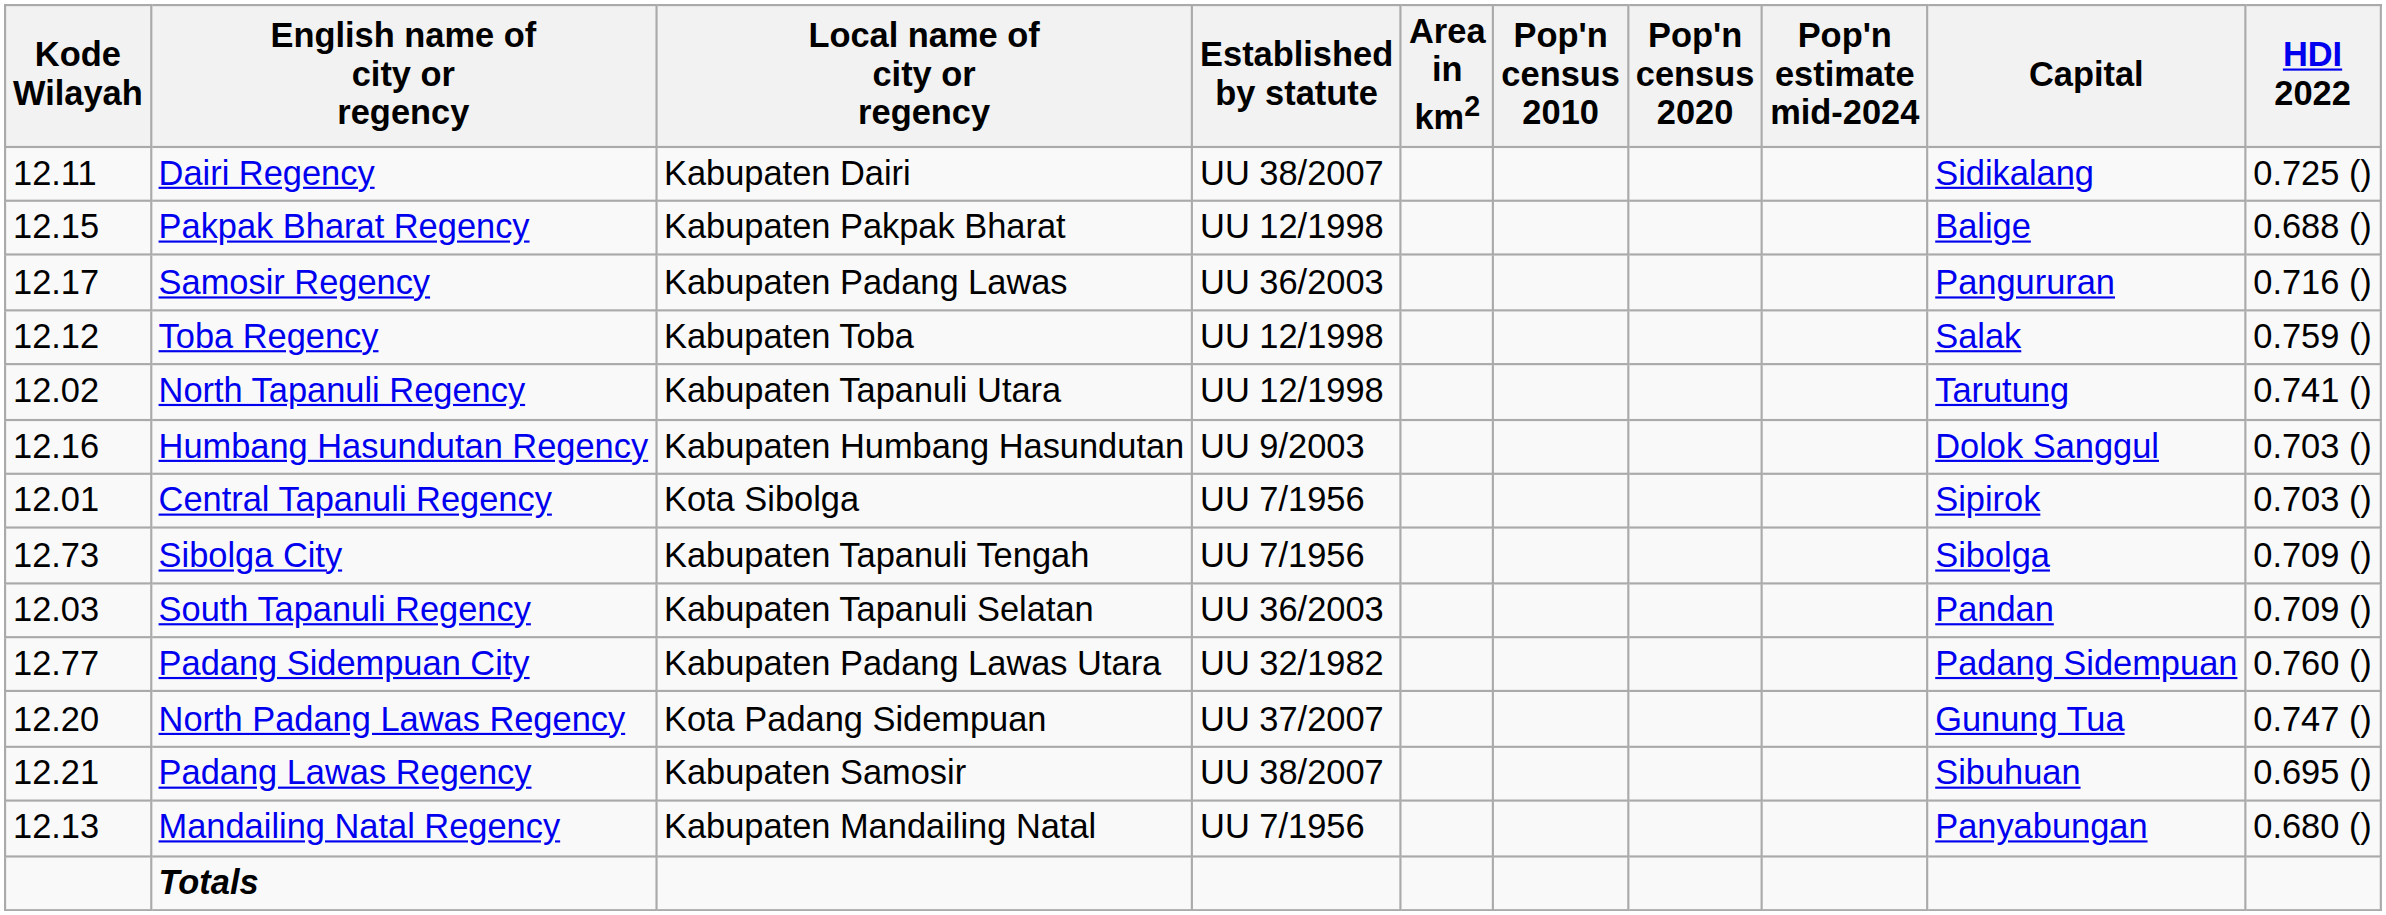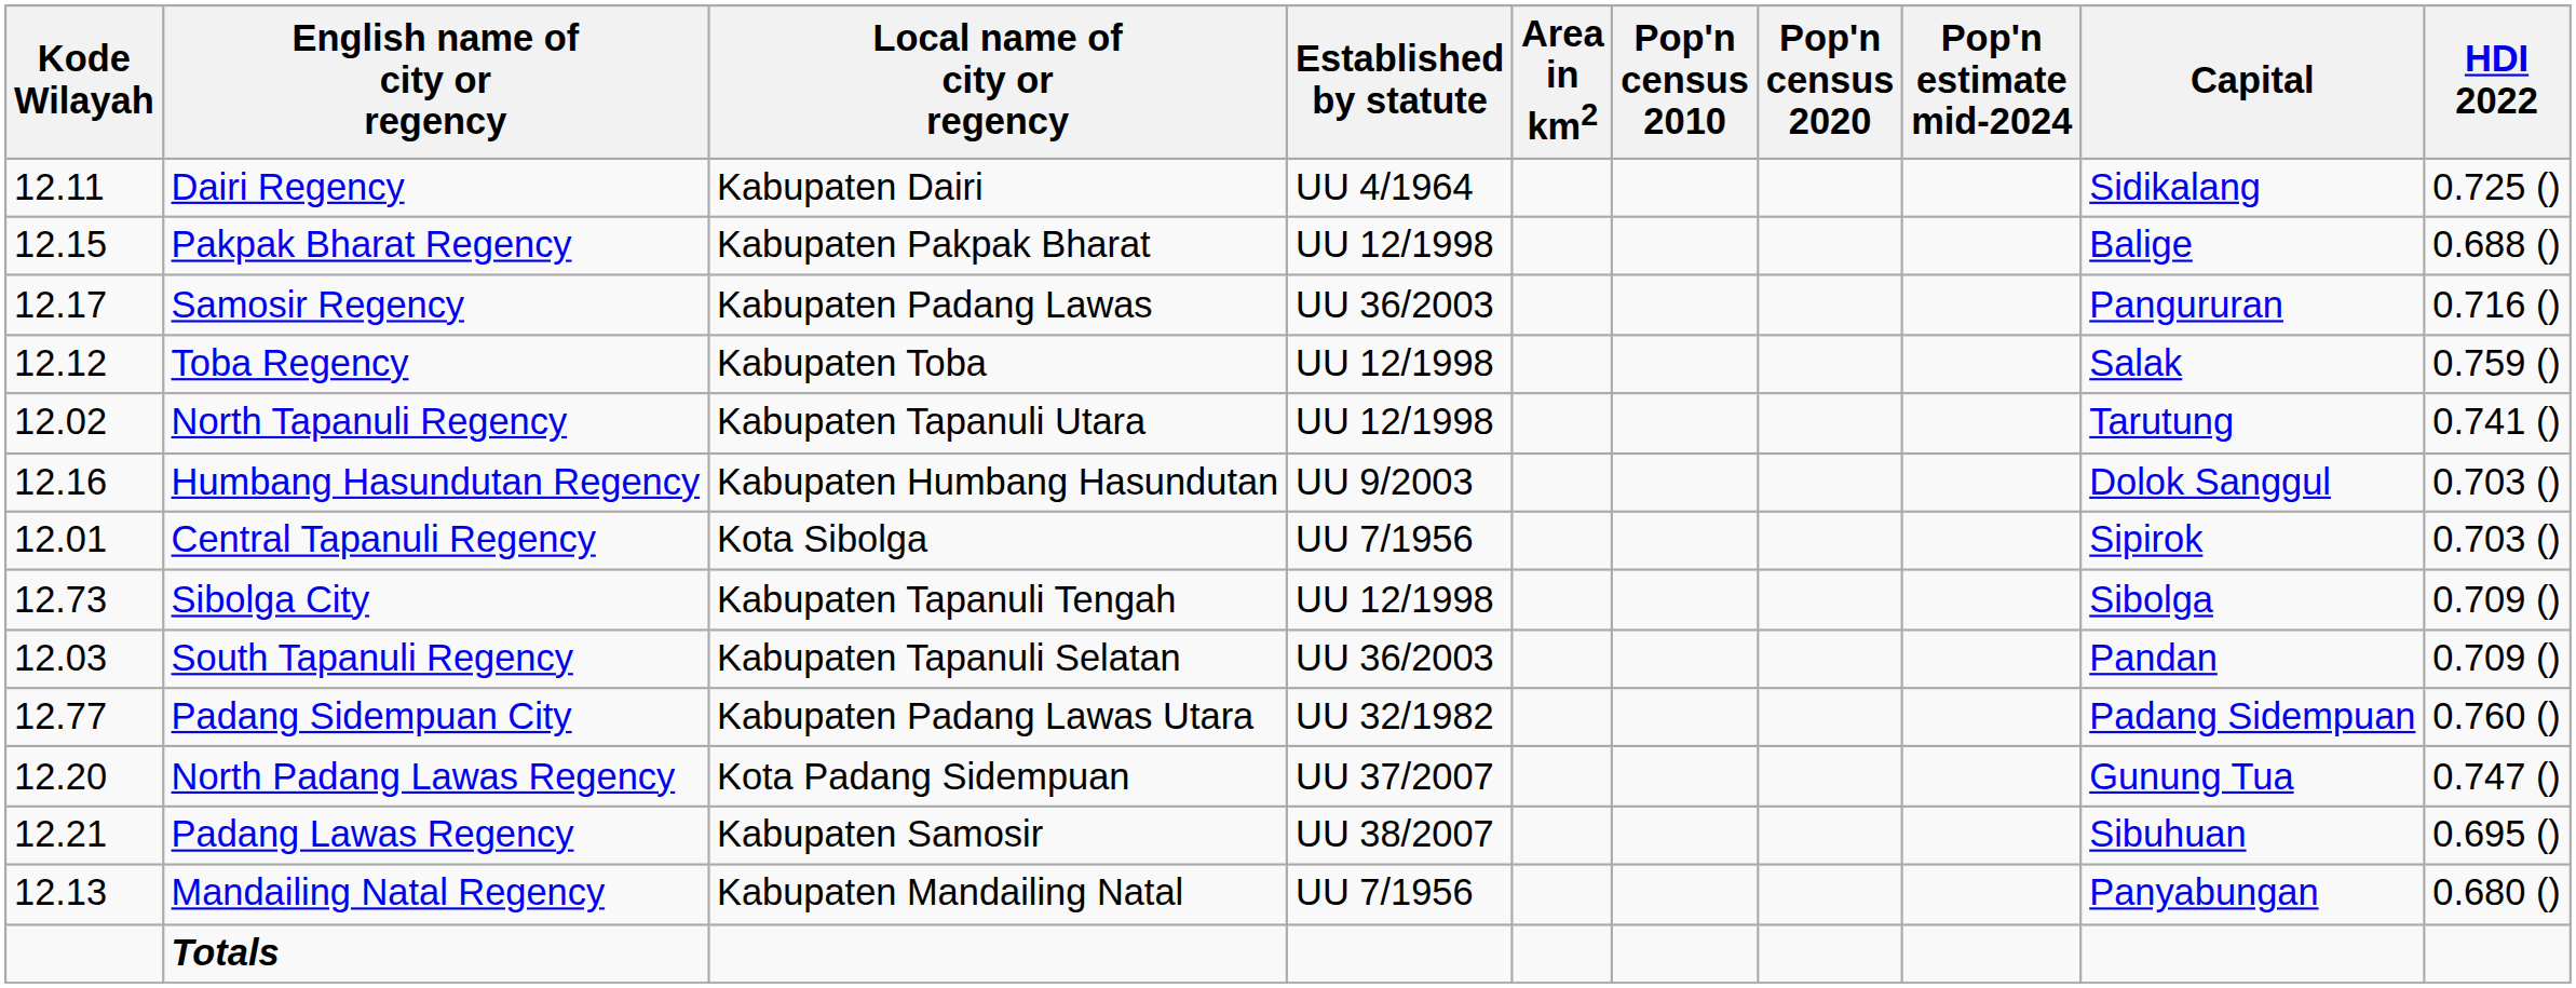 <table class="sortable wikitable">
 <tr>
 <th>Kode <br>Wilayah</th>
 <th>English name of <br>city or <br>regency</th>
 <th>Local name of <br>city or <br>regency</th>
 <th>Established<br>by statute</th>
 <th>Area<br> in <br>km<sup>2</sup></th>
 <th>Pop'n <br>census <br>2010</th>
 <th>Pop'n <br>census<br>2020</th>
 <th>Pop'n <br> estimate <br>mid-2024</th>
 <th>Capital</th>
 <th><a href='#'>HDI</a><br>2022</th>
 </tr>
 <tr>
 <td>12.11</td>
 <td><a href='#'>Dairi Regency</a></td>
 <td>Kabupaten Dairi</td>
-<td>UU 38/2007</td>
+<td>UU 4/1964</td>
 <td align="right"></td>
 <td align="right"></td>
 <td align="right"></td>
 <td align="right"></td>
 <td><a href='#'>Sidikalang</a></td>
 <td>0.725 ()</td>
 </tr>
 <tr>
 <td>12.15</td>
 <td><a href='#'>Pakpak Bharat Regency</a></td>
 <td>Kabupaten Pakpak Bharat</td>
 <td>UU 12/1998</td>
 <td align="right"></td>
 <td align="right"></td>
 <td align="right"></td>
 <td align="right"></td>
 <td><a href='#'>Balige</a></td>
 <td>0.688 ()</td>
 </tr>
 <tr>
 <td>12.17</td>
 <td><a href='#'>Samosir Regency</a></td>
 <td>Kabupaten Padang Lawas</td>
 <td>UU 36/2003</td>
 <td align="right"></td>
 <td align="right"></td>
 <td align="right"></td>
 <td align="right"></td>
 <td><a href='#'>Pangururan</a></td>
 <td>0.716 ()</td>
 </tr>
 <tr>
 <td>12.12</td>
 <td><a href='#'>Toba Regency</a></td>
 <td>Kabupaten Toba</td>
 <td>UU 12/1998</td>
 <td align="right"></td>
 <td align="right"></td>
 <td align="right"></td>
 <td align="right"></td>
 <td><a href='#'>Salak</a></td>
 <td>0.759 ()</td>
 </tr>
 <tr>
 <td>12.02</td>
 <td><a href='#'>North Tapanuli Regency</a></td>
 <td>Kabupaten Tapanuli Utara</td>
 <td>UU 12/1998</td>
 <td align="right"></td>
 <td align="right"></td>
 <td align="right"></td>
 <td align="right"></td>
 <td><a href='#'>Tarutung</a></td>
 <td>0.741 ()</td>
 </tr>
 <tr>
 <td>12.16</td>
 <td><a href='#'>Humbang Hasundutan Regency</a></td>
 <td>Kabupaten Humbang Hasundutan</td>
 <td>UU 9/2003</td>
 <td align="right"></td>
 <td align="right"></td>
 <td align="right"></td>
 <td align="right"></td>
 <td><a href='#'>Dolok Sanggul</a></td>
 <td>0.703 ()</td>
 </tr>
 <tr>
 <td>12.01</td>
 <td><a href='#'>Central Tapanuli Regency</a></td>
 <td>Kota Sibolga</td>
 <td>UU 7/1956</td>
 <td align="right"></td>
 <td align="right"></td>
 <td align="right"></td>
 <td align="right"></td>
 <td><a href='#'>Sipirok</a></td>
 <td>0.703 ()</td>
 </tr>
 <tr>
 <td>12.73</td>
 <td><a href='#'>Sibolga City</a></td>
 <td>Kabupaten Tapanuli Tengah</td>
-<td>UU 7/1956</td>
+<td>UU 12/1998</td>
 <td align="right"></td>
 <td align="right"></td>
 <td align="right"></td>
 <td align="right"></td>
 <td><a href='#'>Sibolga</a></td>
 <td>0.709 ()</td>
 </tr>
 <tr>
 <td>12.03</td>
 <td><a href='#'>South Tapanuli Regency</a></td>
 <td>Kabupaten Tapanuli Selatan</td>
 <td>UU 36/2003</td>
 <td align="right"></td>
 <td align="right"></td>
 <td align="right"></td>
 <td align="right"></td>
 <td><a href='#'>Pandan</a></td>
 <td>0.709 ()</td>
 </tr>
 <tr>
 <td>12.77</td>
 <td><a href='#'>Padang Sidempuan City</a></td>
 <td>Kabupaten Padang Lawas Utara</td>
 <td>UU 32/1982</td>
 <td align="right"></td>
 <td align="right"></td>
 <td align="right"></td>
 <td align="right"></td>
 <td><a href='#'>Padang Sidempuan</a></td>
 <td>0.760 ()</td>
 </tr>
 <tr>
 <td>12.20</td>
 <td><a href='#'>North Padang Lawas Regency</a></td>
 <td>Kota Padang Sidempuan</td>
 <td>UU 37/2007</td>
 <td align="right"></td>
 <td align="right"></td>
 <td align="right"></td>
 <td align="right"></td>
 <td><a href='#'>Gunung Tua</a></td>
 <td>0.747 ()</td>
 </tr>
 <tr>
 <td>12.21</td>
 <td><a href='#'>Padang Lawas Regency</a></td>
 <td>Kabupaten Samosir</td>
 <td>UU 38/2007</td>
 <td align="right"></td>
 <td align="right"></td>
 <td align="right"></td>
 <td align="right"></td>
 <td><a href='#'>Sibuhuan</a></td>
 <td>0.695 ()</td>
 </tr>
 <tr>
 <td>12.13</td>
 <td><a href='#'>Mandailing Natal Regency</a></td>
 <td>Kabupaten Mandailing Natal</td>
 <td>UU 7/1956</td>
 <td align="right"></td>
 <td align="right"></td>
 <td align="right"></td>
 <td align="right"></td>
 <td><a href='#'>Panyabungan</a></td>
 <td>0.680 ()</td>
 </tr>
 <tr>
 <td></td>
 <td><strong><em>Totals</em></strong></td>
 <td></td>
 <td></td>
 <td align="right"><em></em></td>
 <td align="right"><em></em></td>
 <td align="right"><em> </em></td>
 <td align="right"><em> </em></td>
 <td></td>
 <td></td>
 </tr>
 </table>
